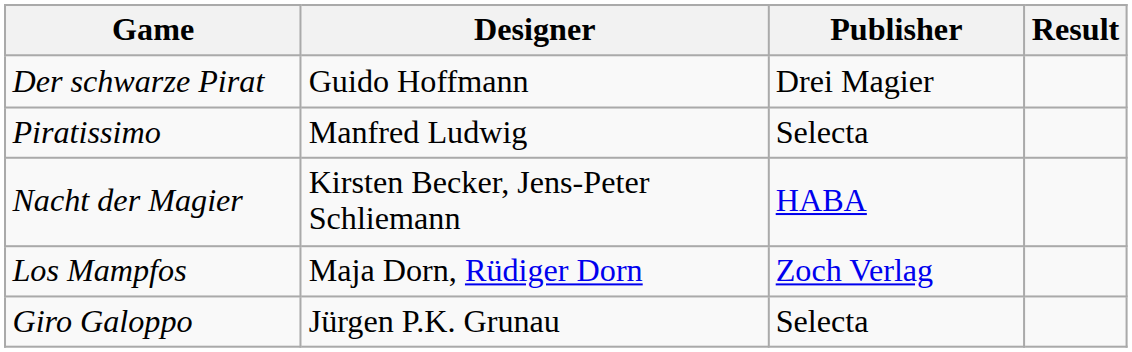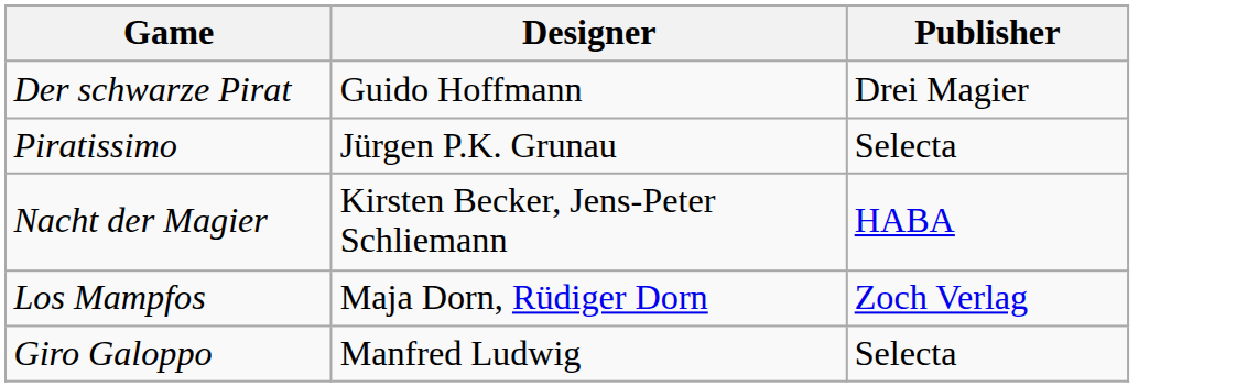 <table class="wikitable">
 <tr>
 <th style="width:140px;">Game</th>
 <th style="width:225px;">Designer</th>
 <th style="width:120px;">Publisher</th>
-<th>Result</th>
 </tr>
 <tr>
 <td><em>Der schwarze Pirat</em></td>
 <td>Guido Hoffmann</td>
 <td>Drei Magier</td>
-<td></td>
 </tr>
 <tr>
 <td><em>Piratissimo</em></td>
-<td>Manfred Ludwig</td>
+<td>Jürgen P.K. Grunau</td>
 <td>Selecta</td>
-<td></td>
 </tr>
 <tr>
 <td><em>Nacht der Magier</em></td>
 <td>Kirsten Becker, Jens-Peter Schliemann</td>
 <td><a href='#'>HABA</a></td>
-<td></td>
 </tr>
 <tr>
 <td><em>Los Mampfos</em></td>
 <td>Maja Dorn, <a href='#'>Rüdiger Dorn</a></td>
 <td><a href='#'>Zoch Verlag</a></td>
-<td></td>
 </tr>
 <tr>
 <td><em>Giro Galoppo</em></td>
-<td>Jürgen P.K. Grunau</td>
+<td>Manfred Ludwig</td>
 <td>Selecta</td>
-<td></td>
 </tr>
 </table>
